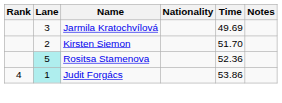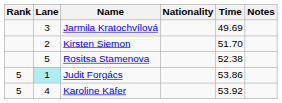 <table class="wikitable sortable" style="text-align:center">
 <tr>
 <th>Rank</th>
 <th>Lane</th>
 <th>Name</th>
 <th>Nationality</th>
 <th>Time</th>
 <th>Notes</th>
 </tr>
 <tr>
 <td></td>
 <td>3</td>
 <td align="left"><a href='#'>Jarmila Kratochvílová</a></td>
 <td align=left></td>
 <td>49.69</td>
 <td></td>
 </tr>
 <tr>
 <td></td>
 <td>2</td>
 <td align="left"><a href='#'>Kirsten Siemon</a></td>
 <td align=left></td>
 <td>51.70</td>
 <td></td>
 </tr>
 <tr>
 <td></td>
-<td style="background: paleturquoise;">5</td>
+<td>5</td>
 <td align="left"><a href='#'>Rositsa Stamenova</a></td>
 <td align=left></td>
-<td>52.36</td>
+<td>52.38</td>
 <td></td>
 </tr>
 <tr>
-<td>4</td>
+<td>5</td>
 <td style="background: paleturquoise;">1</td>
 <td align="left"><a href='#'>Judit Forgács</a></td>
 <td align=left></td>
 <td>53.86</td>
 <td></td>
 </tr>
+<tr>
+<td>5</td>
+<td>4</td>
+<td align="left"><a href='#'>Karoline Käfer</a></td>
+<td align=left></td>
+<td>53.92</td>
+<td></td>
+</tr>
 </table>
